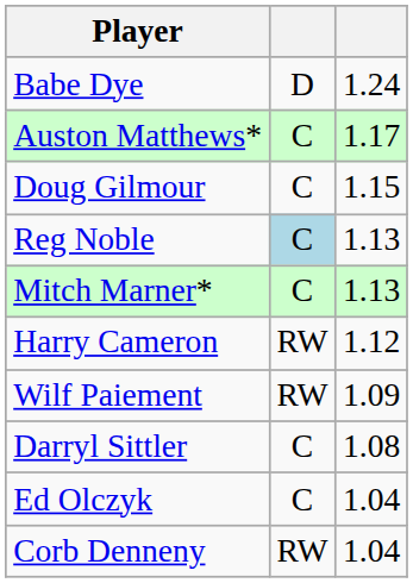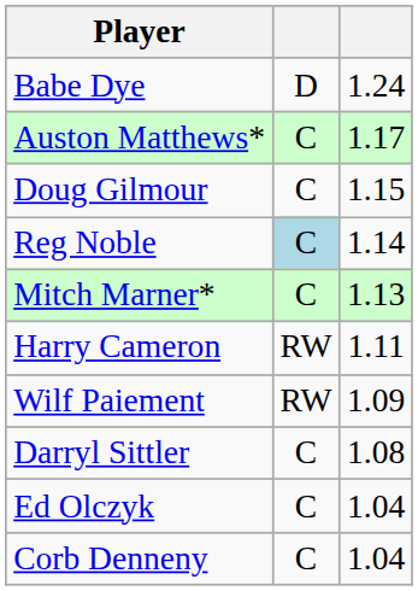 <table class="wikitable" style="text-align:center;">
 <tr>
 <th>Player</th>
 <th></th>
 <th></th>
 </tr>
 <tr>
 <td style="text-align:left;"><a href='#'>Babe Dye</a></td>
 <td>D</td>
 <td>1.24</td>
 </tr>
 <tr style="background:#CCFFCC">
 <td style="text-align:left;"><a href='#'>Auston Matthews</a>*</td>
 <td>C</td>
 <td>1.17</td>
 </tr>
 <tr>
 <td style="text-align:left;"><a href='#'>Doug Gilmour</a></td>
 <td>C</td>
 <td>1.15</td>
 </tr>
 <tr>
 <td style="text-align:left;"><a href='#'>Reg Noble</a></td>
 <td style="background: lightblue;">C</td>
-<td>1.13</td>
+<td>1.14</td>
 </tr>
 <tr style="background:#CCFFCC">
 <td style="text-align:left;"><a href='#'>Mitch Marner</a>*</td>
 <td>C</td>
 <td>1.13</td>
 </tr>
 <tr>
 <td style="text-align:left;"><a href='#'>Harry Cameron</a></td>
 <td>RW</td>
-<td>1.12</td>
+<td>1.11</td>
 </tr>
 <tr>
 <td style="text-align:left;"><a href='#'>Wilf Paiement</a></td>
 <td>RW</td>
 <td>1.09</td>
 </tr>
 <tr>
 <td style="text-align:left;"><a href='#'>Darryl Sittler</a></td>
 <td>C</td>
 <td>1.08</td>
 </tr>
 <tr>
 <td style="text-align:left;"><a href='#'>Ed Olczyk</a></td>
 <td>C</td>
 <td>1.04</td>
 </tr>
 <tr>
 <td style="text-align:left;"><a href='#'>Corb Denneny</a></td>
-<td>RW</td>
+<td>C</td>
 <td>1.04</td>
 </tr>
 </table>
